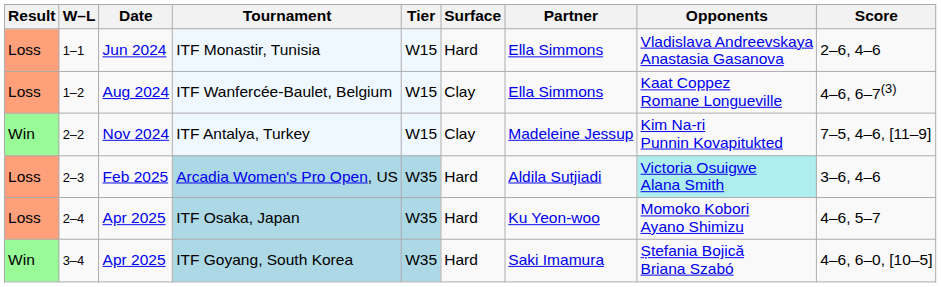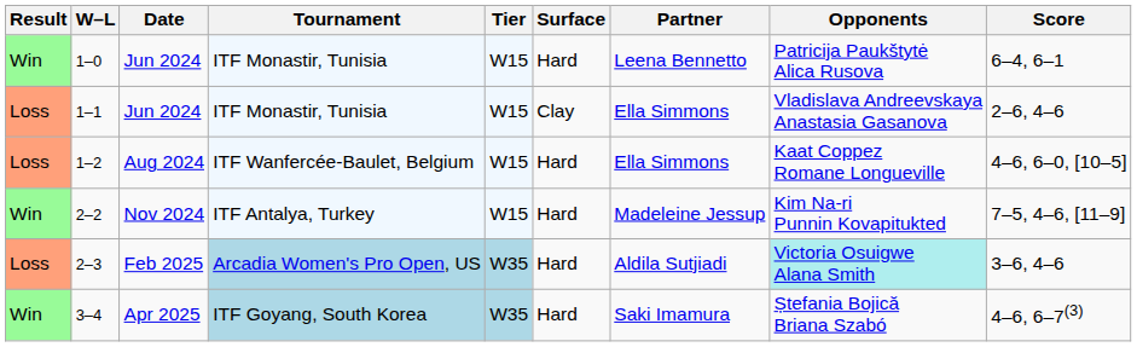 <table class="sortable wikitable">
 <tr>
 <th>Result</th>
 <th class="unsortable">W–L</th>
 <th>Date</th>
 <th>Tournament</th>
 <th>Tier</th>
 <th>Surface</th>
 <th>Partner</th>
 <th>Opponents</th>
 <th class="unsortable">Score</th>
 </tr>
 <tr>
+<td style="background:#98fb98;">Win</td>
+<td><small>1–0</small></td>
+<td><a href='#'>Jun 2024</a></td>
+<td style="background:#f0f8ff;">ITF Monastir, Tunisia</td>
+<td style="background:#f0f8ff;">W15</td>
+<td>Hard</td>
+<td> <a href='#'>Leena Bennetto</a></td>
+<td> <a href='#'>Patricija Paukštytė</a> <br>  <a href='#'>Alica Rusova</a></td>
+<td>6–4, 6–1</td>
+</tr>
+<tr>
 <td style="background:#ffa07a;">Loss</td>
 <td><small>1–1</small></td>
 <td><a href='#'>Jun 2024</a></td>
 <td style="background:#f0f8ff;">ITF Monastir, Tunisia</td>
 <td style="background:#f0f8ff;">W15</td>
-<td>Hard</td>
+<td>Clay</td>
 <td> <a href='#'>Ella Simmons</a></td>
 <td> <a href='#'>Vladislava Andreevskaya</a> <br>  <a href='#'>Anastasia Gasanova</a></td>
 <td>2–6, 4–6</td>
 </tr>
 <tr>
 <td style="background:#ffa07a;">Loss</td>
 <td><small>1–2</small></td>
 <td><a href='#'>Aug 2024</a></td>
 <td style="background:#f0f8ff;">ITF Wanfercée-Baulet, Belgium</td>
 <td style="background:#f0f8ff;">W15</td>
-<td>Clay</td>
+<td>Hard</td>
 <td> <a href='#'>Ella Simmons</a></td>
 <td> <a href='#'>Kaat Coppez</a> <br>  <a href='#'>Romane Longueville</a></td>
-<td>4–6, 6–7<sup>(3)</sup></td>
+<td>4–6, 6–0, [10–5]</td>
 </tr>
 <tr>
 <td style="background:#98fb98;">Win</td>
 <td><small>2–2</small></td>
 <td><a href='#'>Nov 2024</a></td>
 <td style="background:#f0f8ff;">ITF Antalya, Turkey</td>
 <td style="background:#f0f8ff;">W15</td>
-<td>Clay</td>
+<td>Hard</td>
 <td> <a href='#'>Madeleine Jessup</a></td>
 <td> <a href='#'>Kim Na-ri</a><br>  <a href='#'>Punnin Kovapitukted</a></td>
 <td>7–5, 4–6, [11–9]</td>
 </tr>
 <tr>
 <td style="background:#ffa07a;">Loss</td>
 <td><small>2–3</small></td>
 <td><a href='#'>Feb 2025</a></td>
 <td style="background:lightblue;"><a href='#'>Arcadia Women's Pro Open</a>, US</td>
 <td style="background:lightblue;">W35</td>
 <td>Hard</td>
 <td> <a href='#'>Aldila Sutjiadi</a></td>
 <td style="background: paleturquoise;"> <a href='#'>Victoria Osuigwe</a> <br>  <a href='#'>Alana Smith</a></td>
 <td>3–6, 4–6</td>
 </tr>
 <tr>
-<td style="background:#ffa07a;">Loss</td>
-<td><small>2–4</small></td>
-<td><a href='#'>Apr 2025</a></td>
-<td style="background:lightblue;">ITF Osaka, Japan</td>
-<td style="background:lightblue;">W35</td>
-<td>Hard</td>
-<td> <a href='#'>Ku Yeon-woo</a></td>
-<td> <a href='#'>Momoko Kobori</a> <br>  <a href='#'>Ayano Shimizu</a></td>
-<td>4–6, 5–7</td>
-</tr>
-<tr>
 <td style="background:#98fb98;">Win</td>
 <td><small>3–4</small></td>
 <td><a href='#'>Apr 2025</a></td>
 <td style="background:lightblue;">ITF Goyang, South Korea</td>
 <td style="background:lightblue;">W35</td>
 <td>Hard</td>
 <td> <a href='#'>Saki Imamura</a></td>
 <td> <a href='#'>Ștefania Bojică</a> <br>  <a href='#'>Briana Szabó</a></td>
-<td>4–6, 6–0, [10–5]</td>
+<td>4–6, 6–7<sup>(3)</sup></td>
 </tr>
 </table>
